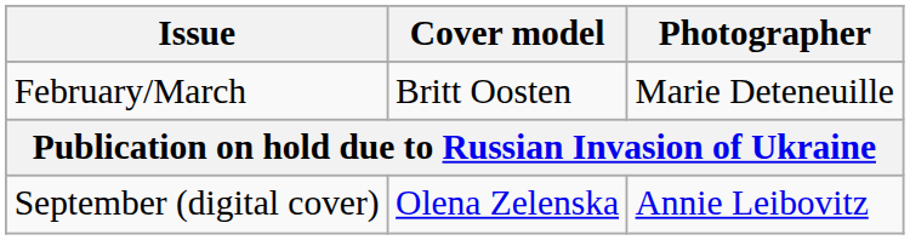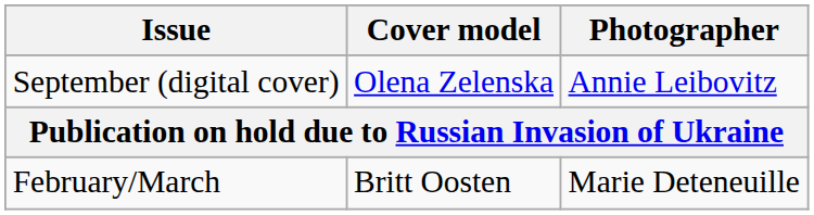 <table class="sortable wikitable">
 <tr>
 <th>Issue</th>
 <th>Cover model</th>
 <th>Photographer</th>
 </tr>
 <tr>
-<td>February/March</td>
-<td>Britt Oosten</td>
-<td>Marie Deteneuille</td>
+<td>September (digital cover)</td>
+<td><a href='#'>Olena Zelenska</a></td>
+<td><a href='#'>Annie Leibovitz</a></td>
 </tr>
 <tr>
 <th colspan="3">Publication on hold due to <a href='#'>Russian Invasion of Ukraine</a></th>
 </tr>
 <tr>
-<td>September (digital cover)</td>
-<td><a href='#'>Olena Zelenska</a></td>
-<td><a href='#'>Annie Leibovitz</a></td>
+<td>February/March</td>
+<td>Britt Oosten</td>
+<td>Marie Deteneuille</td>
 </tr>
 </table>
